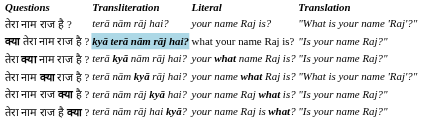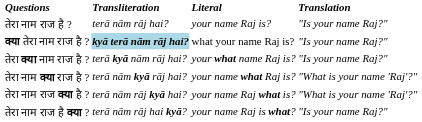 <table>
 <tr>
 <td><strong><em>Questions</em></strong></td>
 <td><strong><em>Transliteration</em></strong></td>
 <td><strong><em>Literal</em></strong></td>
 <td><strong><em>Translation</em></strong></td>
 </tr>
 <tr>
 <td>तेरा नाम राज है ?</td>
 <td><em>terā nām rāj hai?</em></td>
 <td><em>your name Raj is?</em></td>
-<td><em>"What is your name 'Raj'?"</em></td>
+<td><em>"Is your name Raj?"</em></td>
 </tr>
 <tr>
 <td><strong>क्या</strong> तेरा नाम राज है ?</td>
 <td style="background: lightblue;"><strong><em>kyā<strong> terā nām rāj hai?<em></td>
 <td></em></strong>what</strong> your name Raj is?</em></td>
 <td><em>"Is your name Raj?"</em></td>
 </tr>
 <tr>
 <td>तेरा <strong>क्या</strong> नाम राज है ?</td>
 <td><em>terā <strong>kyā</strong> nām rāj hai?</em></td>
 <td><em>your <strong>what</strong> name Raj is?</em></td>
 <td><em>"Is your name Raj?"</em></td>
 </tr>
 <tr>
 <td>तेरा नाम <strong>क्या</strong> राज है ?</td>
 <td><em>terā nām <strong>kyā</strong> rāj hai?</em></td>
 <td><em>your name <strong>what</strong> Raj is?</em></td>
 <td><em>"What is your name 'Raj'?"</em></td>
 </tr>
 <tr>
 <td>तेरा नाम राज <strong>क्या</strong> है ?</td>
 <td><em>terā nām rāj <strong>kyā</strong> hai?</em></td>
 <td><em>your name Raj <strong>what</strong> is?</em></td>
-<td><em>"Is your name Raj?"</em></td>
+<td><em>"What is your name 'Raj'?"</em></td>
 </tr>
 <tr>
 <td>तेरा नाम राज है <strong>क्या</strong> ?</td>
 <td><em>terā nām rāj hai <strong>kyā</strong>?</em></td>
 <td><em>your name Raj is <strong>what</strong>?</em></td>
 <td><em>"Is your name Raj?"</em></td>
 </tr>
 </table>
